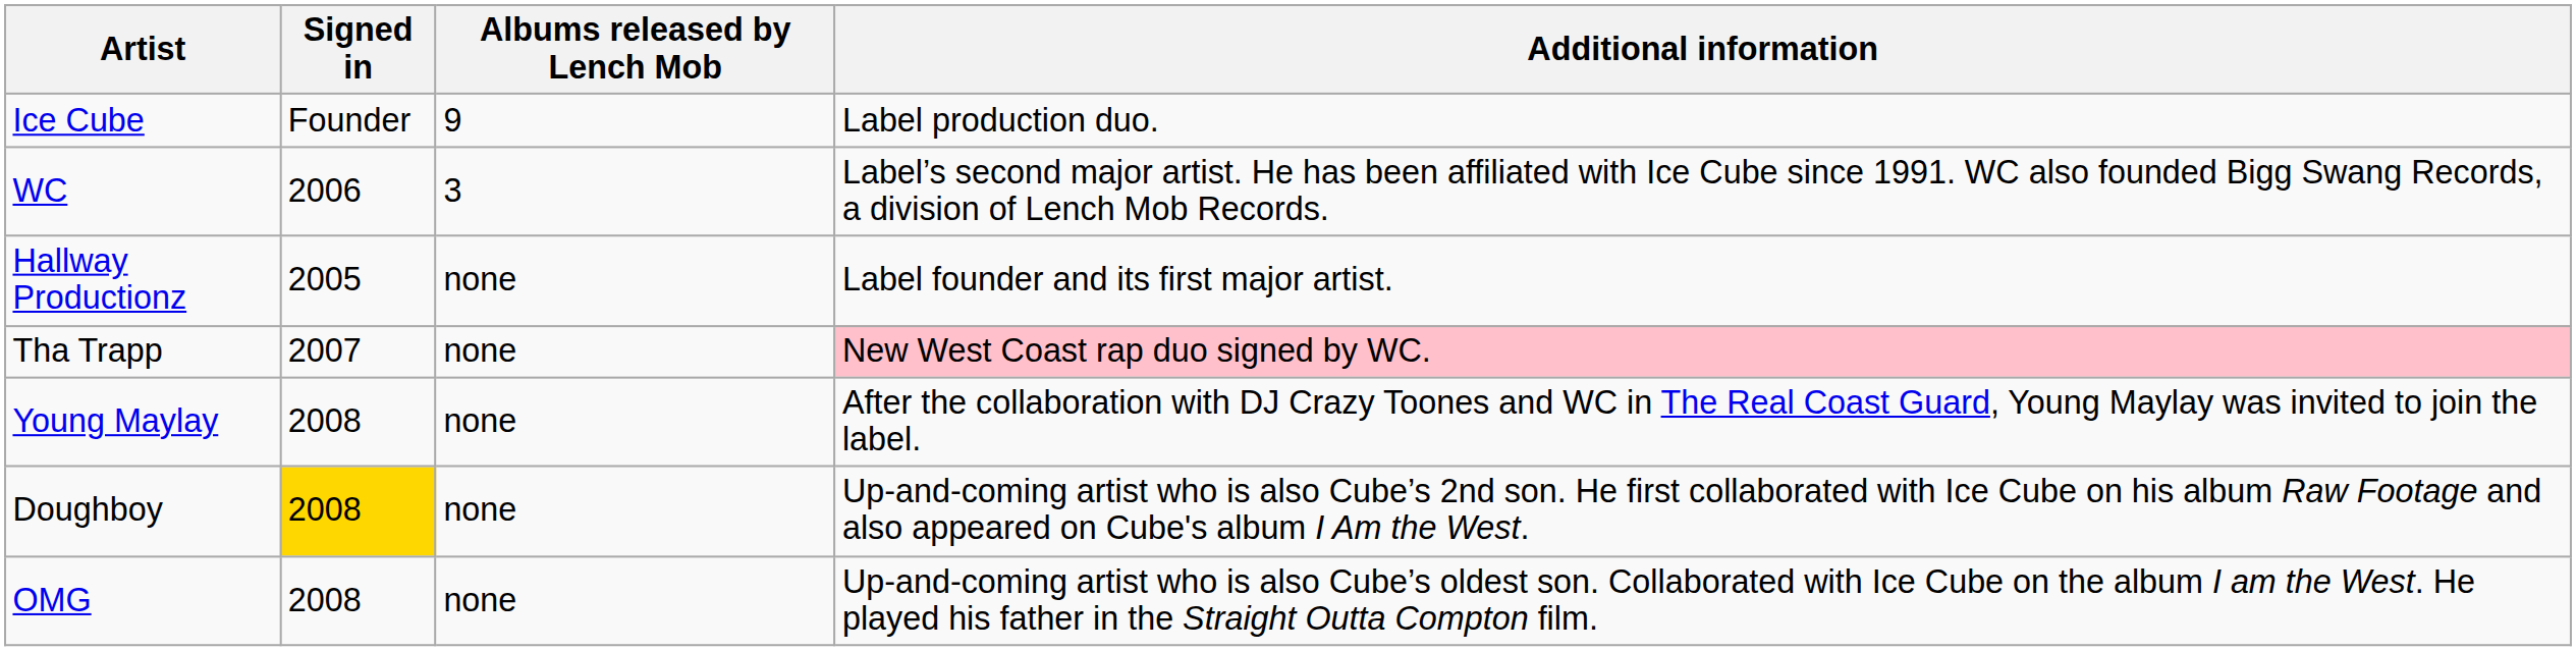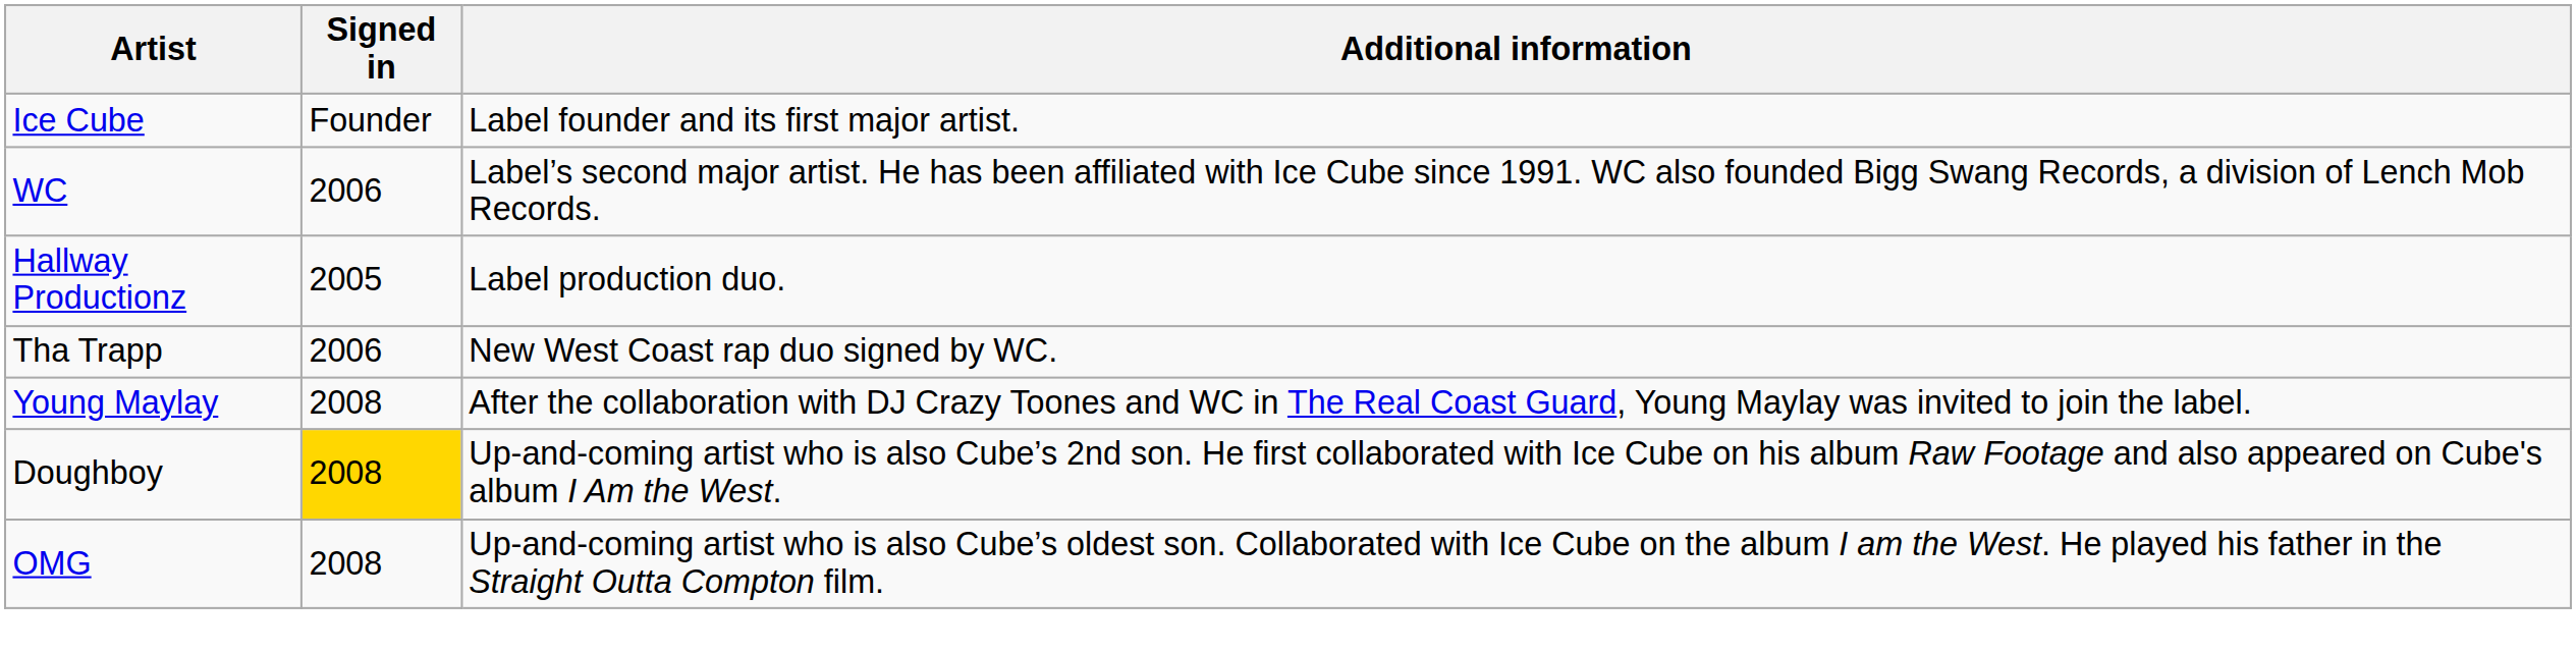 <table class="wikitable">
 <tr>
 <th>Artist</th>
 <th>Signed in</th>
-<th>Albums released by Lench Mob</th>
 <th>Additional information</th>
 </tr>
 <tr>
 <td><a href='#'>Ice Cube</a></td>
 <td>Founder</td>
-<td>9</td>
-<td>Label production duo.</td>
+<td>Label founder and its first major artist.</td>
 </tr>
 <tr>
 <td><a href='#'>WC</a></td>
 <td>2006</td>
-<td>3</td>
 <td>Label’s second major artist. He has been affiliated with Ice Cube since 1991. WC also founded Bigg Swang Records, a division of Lench Mob Records.</td>
 </tr>
 <tr>
 <td><a href='#'>Hallway Productionz</a></td>
 <td>2005</td>
-<td>none</td>
-<td>Label founder and its first major artist.</td>
+<td>Label production duo.</td>
 </tr>
 <tr>
 <td>Tha Trapp</td>
-<td>2007</td>
-<td>none</td>
-<td style="background: pink;">New West Coast rap duo signed by WC.</td>
+<td>2006</td>
+<td>New West Coast rap duo signed by WC.</td>
 </tr>
 <tr>
 <td><a href='#'>Young Maylay</a></td>
 <td>2008</td>
-<td>none</td>
 <td>After the collaboration with DJ Crazy Toones and WC in <a href='#'>The Real Coast Guard</a>, Young Maylay was invited to join the label.</td>
 </tr>
 <tr>
 <td>Doughboy</td>
 <td style="background: gold;">2008</td>
-<td>none</td>
 <td>Up-and-coming artist who is also Cube’s 2nd son. He first collaborated with Ice Cube on his album <em>Raw Footage</em> and also appeared on Cube's album <em>I Am the West</em>.</td>
 </tr>
 <tr>
 <td><a href='#'>OMG</a></td>
 <td>2008</td>
-<td>none</td>
 <td>Up-and-coming artist who is also Cube’s oldest son. Collaborated with Ice Cube on the album <em>I am the West</em>. He played his father in the <em>Straight Outta Compton</em> film.</td>
 </tr>
 </table>
